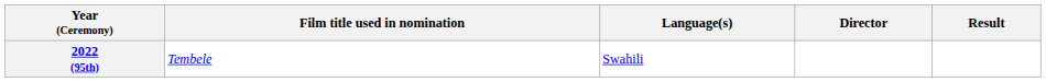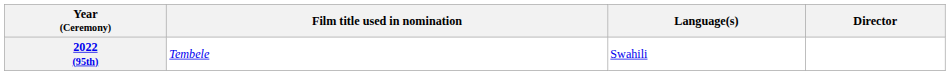 <table class="wikitable sortable" width="98%" style="background:#ffffff;">
 <tr>
 <th>Year<br><small>(Ceremony)</small></th>
 <th>Film title used in nomination</th>
 <th>Language(s)</th>
 <th>Director</th>
-<th>Result</th>
 </tr>
 <tr>
 <th align="center"><a href='#'>2022</a><br><small><a href='#'>(95th)</a></small></th>
 <td><em><a href='#'>Tembele</a></em></td>
 <td><a href='#'>Swahili</a></td>
 <td></td>
-<td></td>
 </tr>
 </table>
